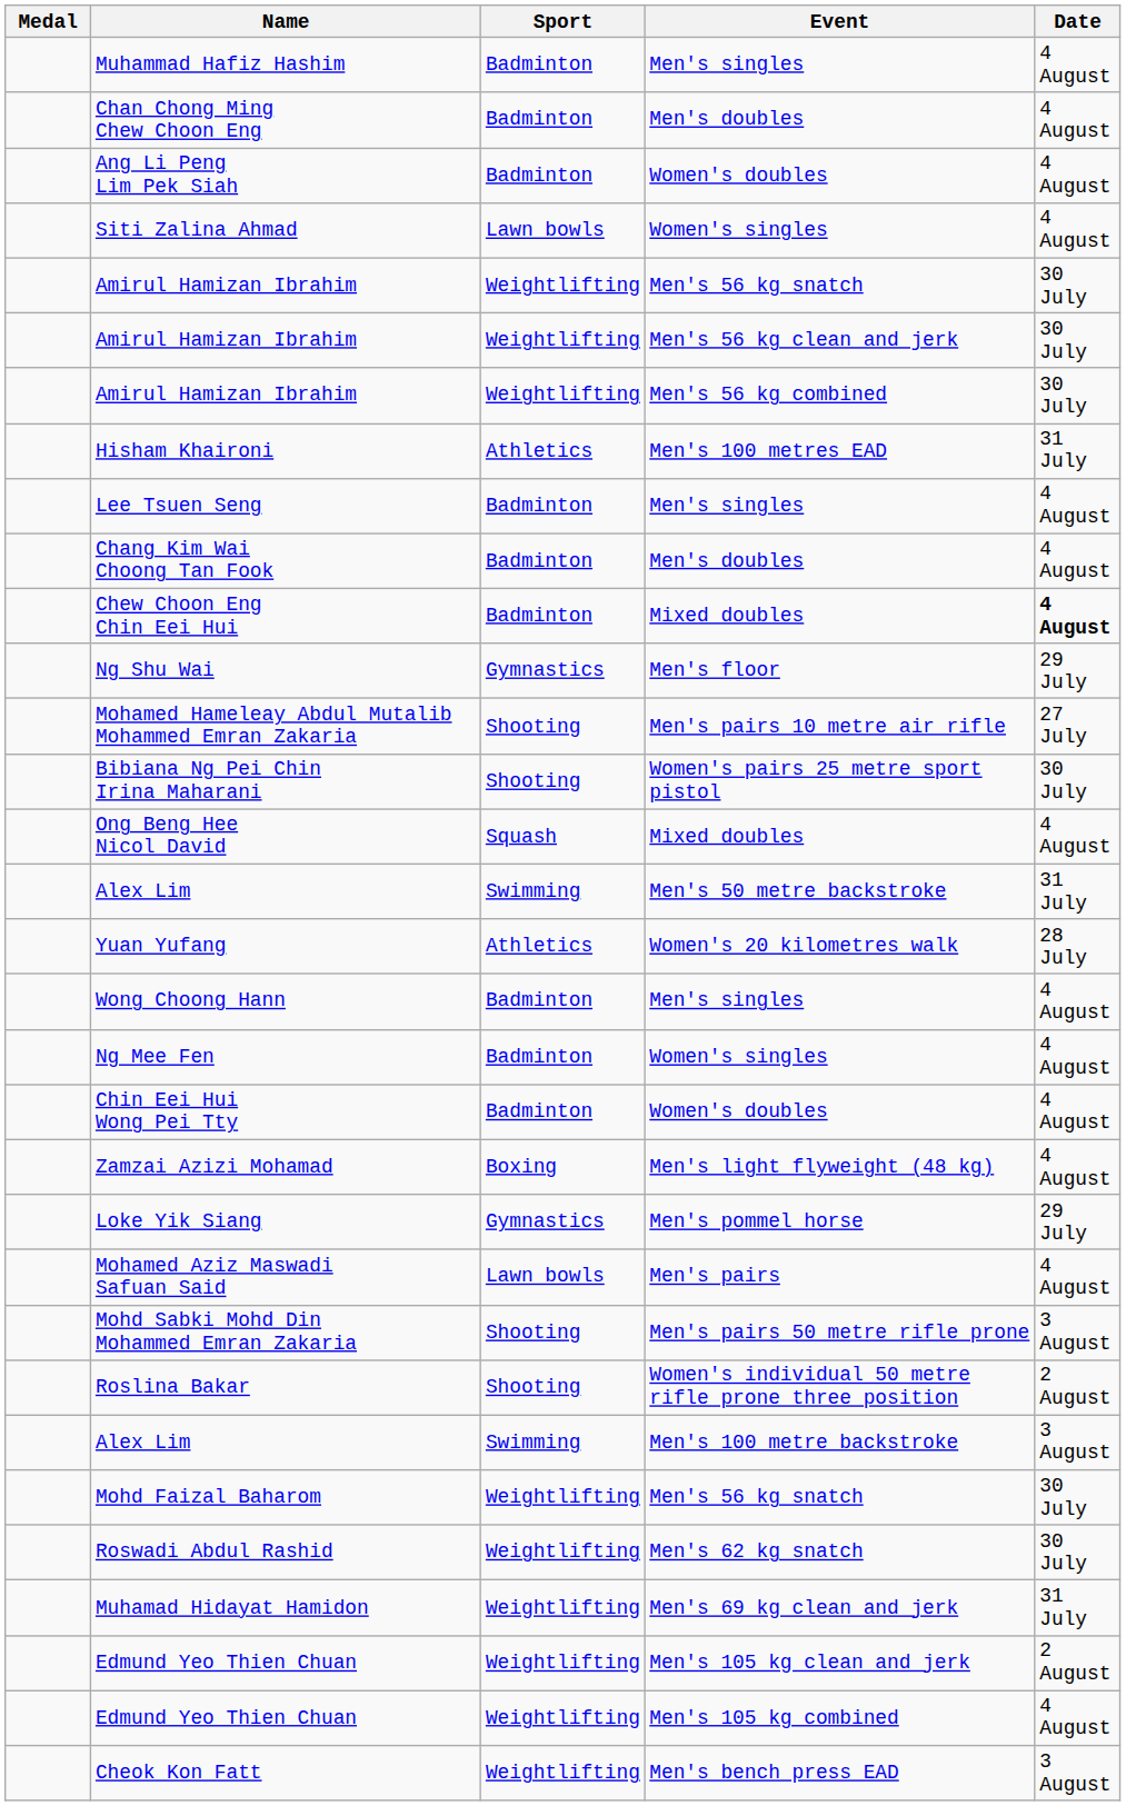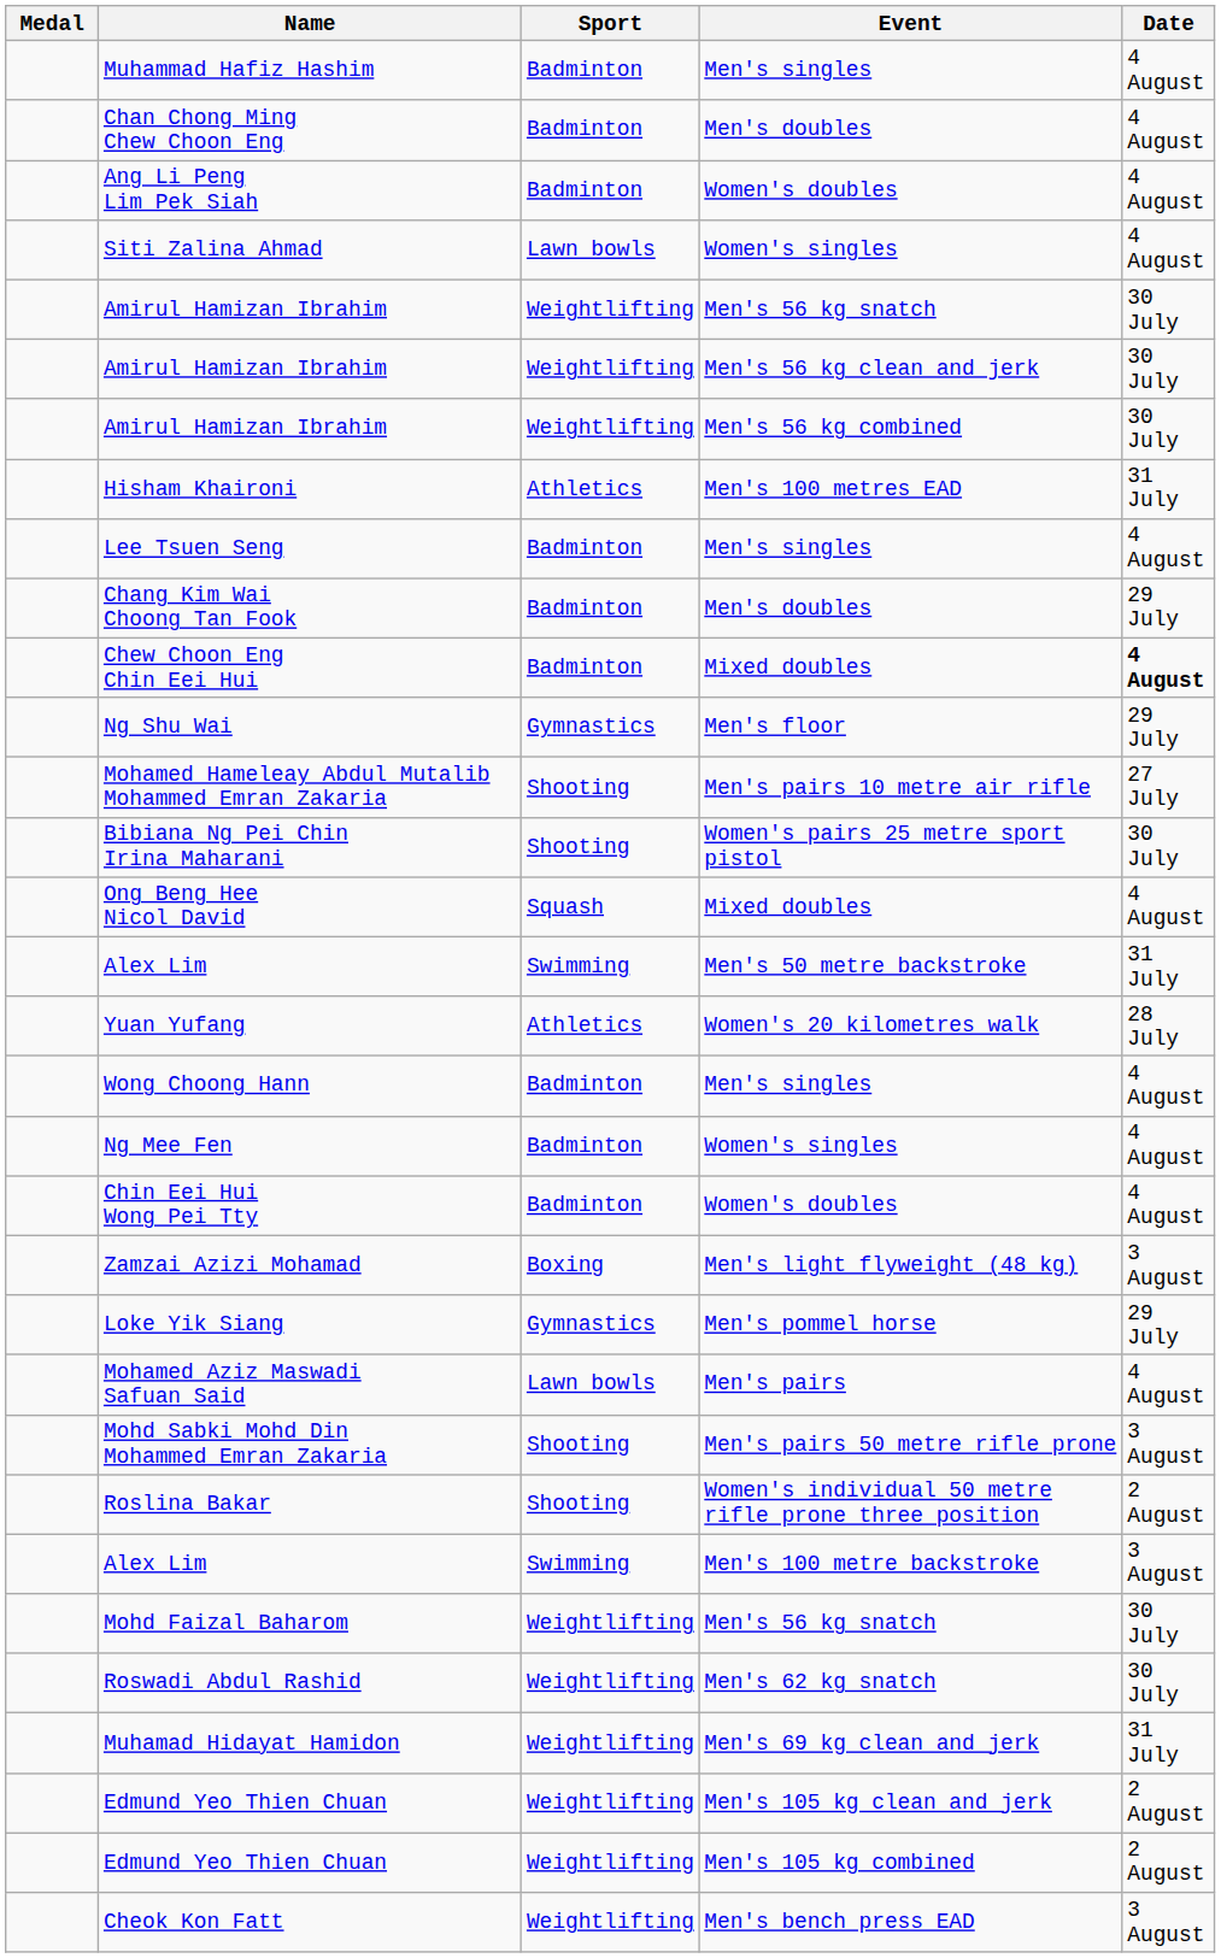 <table class="wikitable sortable" style="font-size:100%">
 <tr>
 <th width="50">Medal</th>
 <th width="250">Name</th>
 <th width="100">Sport</th>
 <th width="250">Event</th>
 <th width="50">Date</th>
 </tr>
 <tr>
 <td></td>
 <td><a href='#'>Muhammad Hafiz Hashim</a></td>
 <td><a href='#'>Badminton</a></td>
 <td><a href='#'>Men's singles</a></td>
 <td>4 August</td>
 </tr>
 <tr>
 <td></td>
 <td><a href='#'>Chan Chong Ming</a><br><a href='#'>Chew Choon Eng</a></td>
 <td><a href='#'>Badminton</a></td>
 <td><a href='#'>Men's doubles</a></td>
 <td>4 August</td>
 </tr>
 <tr>
 <td></td>
 <td><a href='#'>Ang Li Peng</a><br><a href='#'>Lim Pek Siah</a></td>
 <td><a href='#'>Badminton</a></td>
 <td><a href='#'>Women's doubles</a></td>
 <td>4 August</td>
 </tr>
 <tr>
 <td></td>
 <td><a href='#'>Siti Zalina Ahmad</a></td>
 <td><a href='#'>Lawn bowls</a></td>
 <td><a href='#'>Women's singles</a></td>
 <td>4 August</td>
 </tr>
 <tr>
 <td></td>
 <td><a href='#'>Amirul Hamizan Ibrahim</a></td>
 <td><a href='#'>Weightlifting</a></td>
 <td><a href='#'>Men's 56 kg snatch</a></td>
 <td>30 July</td>
 </tr>
 <tr>
 <td></td>
 <td><a href='#'>Amirul Hamizan Ibrahim</a></td>
 <td><a href='#'>Weightlifting</a></td>
 <td><a href='#'>Men's 56 kg clean and jerk</a></td>
 <td>30 July</td>
 </tr>
 <tr>
 <td></td>
 <td><a href='#'>Amirul Hamizan Ibrahim</a></td>
 <td><a href='#'>Weightlifting</a></td>
 <td><a href='#'>Men's 56 kg combined</a></td>
 <td>30 July</td>
 </tr>
 <tr>
 <td></td>
 <td><a href='#'>Hisham Khaironi</a></td>
 <td><a href='#'>Athletics</a></td>
 <td><a href='#'>Men's 100 metres EAD</a></td>
 <td>31 July</td>
 </tr>
 <tr>
 <td></td>
 <td><a href='#'>Lee Tsuen Seng</a></td>
 <td><a href='#'>Badminton</a></td>
 <td><a href='#'>Men's singles</a></td>
 <td>4 August</td>
 </tr>
 <tr>
 <td></td>
 <td><a href='#'>Chang Kim Wai</a><br><a href='#'>Choong Tan Fook</a></td>
 <td><a href='#'>Badminton</a></td>
 <td><a href='#'>Men's doubles</a></td>
-<td>4 August</td>
+<td>29 July</td>
 </tr>
 <tr>
 <td></td>
 <td><a href='#'>Chew Choon Eng</a><br><a href='#'>Chin Eei Hui</a></td>
 <td><a href='#'>Badminton</a></td>
 <td><a href='#'>Mixed doubles</a></td>
 <td><strong>4 August</strong></td>
 </tr>
 <tr>
 <td></td>
 <td><a href='#'>Ng Shu Wai</a></td>
 <td><a href='#'>Gymnastics</a></td>
 <td><a href='#'>Men's floor</a></td>
 <td>29 July</td>
 </tr>
 <tr>
 <td></td>
 <td><a href='#'>Mohamed Hameleay Abdul Mutalib</a><br><a href='#'>Mohammed Emran Zakaria</a></td>
 <td><a href='#'>Shooting</a></td>
 <td><a href='#'>Men's pairs 10 metre air rifle</a></td>
 <td>27 July</td>
 </tr>
 <tr>
 <td></td>
 <td><a href='#'>Bibiana Ng Pei Chin</a><br><a href='#'>Irina Maharani</a></td>
 <td><a href='#'>Shooting</a></td>
 <td><a href='#'>Women's pairs 25 metre sport pistol</a></td>
 <td>30 July</td>
 </tr>
 <tr>
 <td></td>
 <td><a href='#'>Ong Beng Hee</a><br><a href='#'>Nicol David</a></td>
 <td><a href='#'>Squash</a></td>
 <td><a href='#'>Mixed doubles</a></td>
 <td>4 August</td>
 </tr>
 <tr>
 <td></td>
 <td><a href='#'>Alex Lim</a></td>
 <td><a href='#'>Swimming</a></td>
 <td><a href='#'>Men's 50 metre backstroke</a></td>
 <td>31 July</td>
 </tr>
 <tr>
 <td></td>
 <td><a href='#'>Yuan Yufang</a></td>
 <td><a href='#'>Athletics</a></td>
 <td><a href='#'>Women's 20 kilometres walk</a></td>
 <td>28 July</td>
 </tr>
 <tr>
 <td></td>
 <td><a href='#'>Wong Choong Hann</a></td>
 <td><a href='#'>Badminton</a></td>
 <td><a href='#'>Men's singles</a></td>
 <td>4 August</td>
 </tr>
 <tr>
 <td></td>
 <td><a href='#'>Ng Mee Fen</a></td>
 <td><a href='#'>Badminton</a></td>
 <td><a href='#'>Women's singles</a></td>
 <td>4 August</td>
 </tr>
 <tr>
 <td></td>
 <td><a href='#'>Chin Eei Hui</a><br><a href='#'>Wong Pei Tty</a></td>
 <td><a href='#'>Badminton</a></td>
 <td><a href='#'>Women's doubles</a></td>
 <td>4 August</td>
 </tr>
 <tr>
 <td></td>
 <td><a href='#'>Zamzai Azizi Mohamad</a></td>
 <td><a href='#'>Boxing</a></td>
 <td><a href='#'>Men's light flyweight (48 kg)</a></td>
-<td>4 August</td>
+<td>3 August</td>
 </tr>
 <tr>
 <td></td>
 <td><a href='#'>Loke Yik Siang</a></td>
 <td><a href='#'>Gymnastics</a></td>
 <td><a href='#'>Men's pommel horse</a></td>
 <td>29 July</td>
 </tr>
 <tr>
 <td></td>
 <td><a href='#'>Mohamed Aziz Maswadi</a><br><a href='#'>Safuan Said</a></td>
 <td><a href='#'>Lawn bowls</a></td>
 <td><a href='#'>Men's pairs</a></td>
 <td>4 August</td>
 </tr>
 <tr>
 <td></td>
 <td><a href='#'>Mohd Sabki Mohd Din</a><br><a href='#'>Mohammed Emran Zakaria</a></td>
 <td><a href='#'>Shooting</a></td>
 <td><a href='#'>Men's pairs 50 metre rifle prone</a></td>
 <td>3 August</td>
 </tr>
 <tr>
 <td></td>
 <td><a href='#'>Roslina Bakar</a></td>
 <td><a href='#'>Shooting</a></td>
 <td><a href='#'>Women's individual 50 metre rifle prone three position</a></td>
 <td>2 August</td>
 </tr>
 <tr>
 <td></td>
 <td><a href='#'>Alex Lim</a></td>
 <td><a href='#'>Swimming</a></td>
 <td><a href='#'>Men's 100 metre backstroke</a></td>
 <td>3 August</td>
 </tr>
 <tr>
 <td></td>
 <td><a href='#'>Mohd Faizal Baharom</a></td>
 <td><a href='#'>Weightlifting</a></td>
 <td><a href='#'>Men's 56 kg snatch</a></td>
 <td>30 July</td>
 </tr>
 <tr>
 <td></td>
 <td><a href='#'>Roswadi Abdul Rashid</a></td>
 <td><a href='#'>Weightlifting</a></td>
 <td><a href='#'>Men's 62 kg snatch</a></td>
 <td>30 July</td>
 </tr>
 <tr>
 <td></td>
 <td><a href='#'>Muhamad Hidayat Hamidon</a></td>
 <td><a href='#'>Weightlifting</a></td>
 <td><a href='#'>Men's 69 kg clean and jerk</a></td>
 <td>31 July</td>
 </tr>
 <tr>
 <td></td>
 <td><a href='#'>Edmund Yeo Thien Chuan</a></td>
 <td><a href='#'>Weightlifting</a></td>
 <td><a href='#'>Men's 105 kg clean and jerk</a></td>
 <td>2 August</td>
 </tr>
 <tr>
 <td></td>
 <td><a href='#'>Edmund Yeo Thien Chuan</a></td>
 <td><a href='#'>Weightlifting</a></td>
 <td><a href='#'>Men's 105 kg combined</a></td>
-<td>4 August</td>
+<td>2 August</td>
 </tr>
 <tr>
 <td></td>
 <td><a href='#'>Cheok Kon Fatt</a></td>
 <td><a href='#'>Weightlifting</a></td>
 <td><a href='#'>Men's bench press EAD</a></td>
 <td>3 August</td>
 </tr>
 </table>
